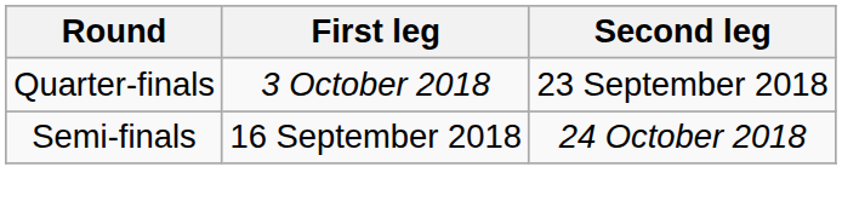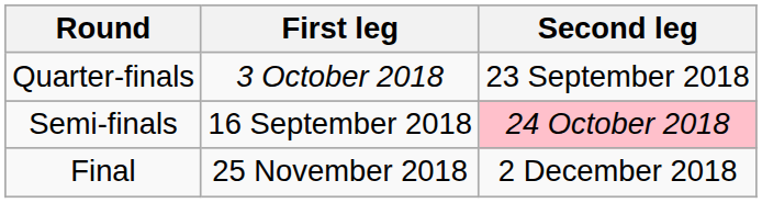 <table class="wikitable" style="text-align:center">
 <tr>
 <th>Round</th>
 <th>First leg</th>
 <th>Second leg</th>
 </tr>
 <tr>
 <td>Quarter-finals</td>
 <td><em>3 October 2018</em></td>
 <td>23 September 2018</td>
 </tr>
 <tr>
 <td>Semi-finals</td>
 <td>16 September 2018</td>
-<td><em>24 October 2018</em></td>
+<td style="background: pink;"><em>24 October 2018</em></td>
+</tr>
+<tr>
+<td>Final</td>
+<td>25 November 2018</td>
+<td>2 December 2018</td>
 </tr>
 </table>
